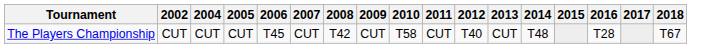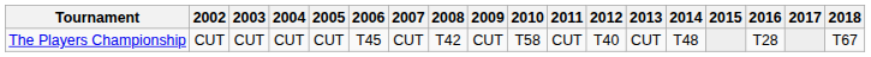 <table class="wikitable" style="font-size:95%;text-align:center;">
 <tr>
 <th>Tournament</th>
 <th>2002</th>
+<th>2003</th>
 <th>2004</th>
 <th>2005</th>
 <th>2006</th>
 <th>2007</th>
 <th>2008</th>
 <th>2009</th>
 <th>2010</th>
 <th>2011</th>
 <th>2012</th>
 <th>2013</th>
 <th>2014</th>
 <th>2015</th>
 <th>2016</th>
 <th>2017</th>
 <th>2018</th>
 </tr>
 <tr>
 <td align=left><a href='#'>The Players Championship</a></td>
 <td>CUT</td>
 <td>CUT</td>
 <td>CUT</td>
+<td>CUT</td>
 <td>T45</td>
 <td>CUT</td>
 <td>T42</td>
 <td>CUT</td>
 <td>T58</td>
 <td>CUT</td>
 <td>T40</td>
 <td>CUT</td>
 <td>T48</td>
 <td style="background:#eeeeee;"></td>
 <td>T28</td>
 <td style="background:#eeeeee;"></td>
 <td>T67</td>
 </tr>
 </table>
